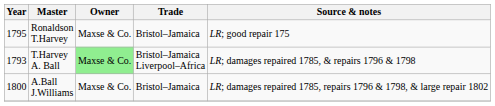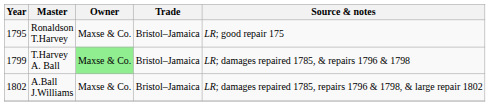 <table class=" wikitable">
 <tr>
 <th>Year</th>
 <th>Master</th>
 <th>Owner</th>
 <th>Trade</th>
 <th>Source & notes</th>
 </tr>
 <tr>
 <td>1795</td>
 <td>Ronaldson<br>T.Harvey</td>
 <td>Maxse & Co.</td>
 <td>Bristol–Jamaica</td>
 <td><em>LR</em>; good repair 175</td>
 </tr>
 <tr>
-<td>1793</td>
+<td>1799</td>
 <td>T.Harvey<br>A. Ball</td>
 <td style="background: lightgreen;">Maxse & Co.</td>
-<td>Bristol–Jamaica<br>Liverpool–Africa</td>
+<td>Bristol–Jamaica</td>
 <td><em>LR</em>; damages repaired 1785, & repairs 1796 & 1798</td>
 </tr>
 <tr>
-<td>1800</td>
+<td>1802</td>
 <td>A.Ball<br>J.Williams</td>
 <td>Maxse & Co.</td>
 <td>Bristol–Jamaica</td>
 <td><em>LR</em>; damages repaired 1785, repairs 1796 & 1798, & large repair 1802</td>
 </tr>
 <tr>
 </tr>
 </table>
